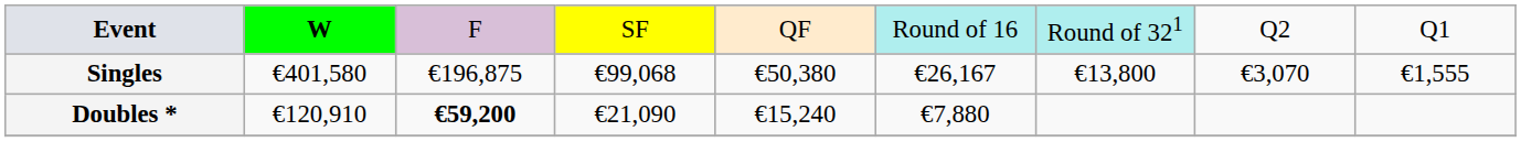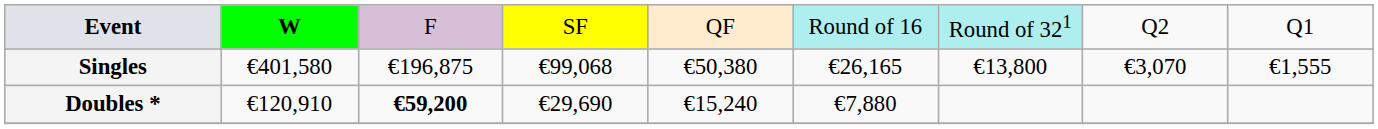 <table class=wikitable style=font-size:90%;text-align:center>
 <tr>
 <td style="width:130px; background:#dfe2e9;"><strong>Event</strong></td>
 <td style="width:80px; background:lime;"><strong>W</strong></td>
 <td style="width:85px; background:thistle;">F</td>
 <td style="width:85px; background:#ff0;">SF</td>
 <td style="width:85px; background:#ffebcd;">QF</td>
 <td style="width:85px; background:#afeeee;">Round of 16</td>
 <td style="width:85px; background:#afeeee;">Round of 32<sup>1</sup></td>
 <td width=85>Q2</td>
 <td width=85>Q1</td>
 </tr>
 <tr>
 <td style="background:#f4f4f4;"><strong>Singles</strong></td>
 <td>€401,580</td>
 <td>€196,875</td>
 <td>€99,068</td>
 <td>€50,380</td>
-<td>€26,167</td>
+<td>€26,165</td>
 <td>€13,800</td>
 <td>€3,070</td>
 <td>€1,555</td>
 </tr>
 <tr>
 <td style="background:#f4f4f4;"><strong>Doubles *</strong></td>
 <td>€120,910</td>
 <td><strong>€59,200</strong></td>
-<td>€21,090</td>
+<td>€29,690</td>
 <td>€15,240</td>
 <td>€7,880</td>
 <td></td>
 <td></td>
 <td></td>
 </tr>
 <tr>
 </tr>
 </table>
